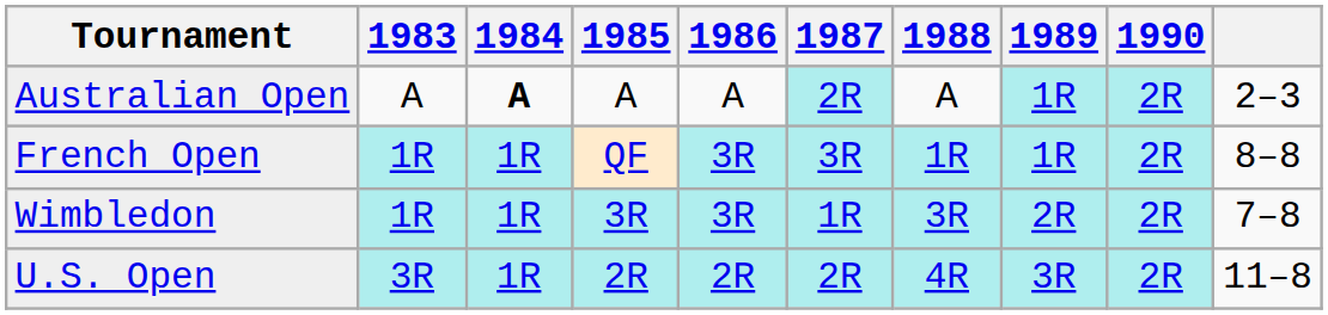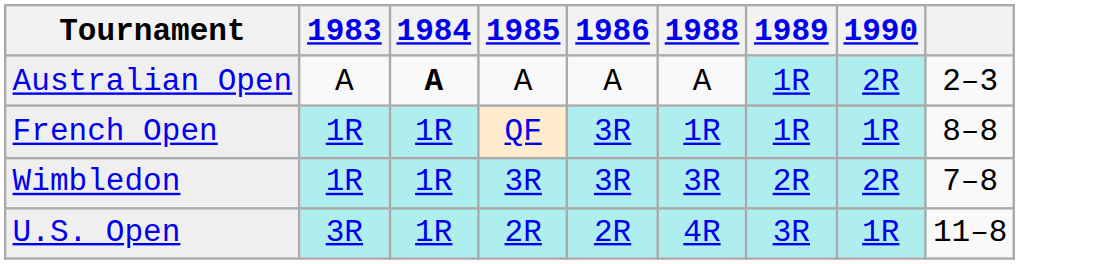 <table class="wikitable">
 <tr>
 <th>Tournament</th>
 <th><a href='#'>1983</a></th>
 <th><a href='#'>1984</a></th>
 <th><a href='#'>1985</a></th>
 <th><a href='#'>1986</a></th>
-<th><a href='#'>1987</a></th>
 <th><a href='#'>1988</a></th>
 <th><a href='#'>1989</a></th>
 <th><a href='#'>1990</a></th>
 <th></th>
 </tr>
 <tr>
 <td style="background:#EFEFEF;"><a href='#'>Australian Open</a></td>
 <td align="center">A</td>
 <td align="center"><strong>A</strong></td>
 <td align="center">A</td>
 <td align="center">A</td>
-<td align="center" style="background:#afeeee;"><a href='#'>2R</a></td>
 <td align="center">A</td>
 <td align="center" style="background:#afeeee;"><a href='#'>1R</a></td>
 <td align="center" style="background:#afeeee;"><a href='#'>2R</a></td>
 <td align="center">2–3</td>
 </tr>
 <tr>
 <td style="background:#EFEFEF;"><a href='#'>French Open</a></td>
 <td align="center" style="background:#afeeee;"><a href='#'>1R</a></td>
 <td align="center" style="background:#afeeee;"><a href='#'>1R</a></td>
 <td align="center" style="background:#ffebcd;"><a href='#'>QF</a></td>
 <td align="center" style="background:#afeeee;"><a href='#'>3R</a></td>
-<td align="center" style="background:#afeeee;"><a href='#'>3R</a></td>
 <td align="center" style="background:#afeeee;"><a href='#'>1R</a></td>
 <td align="center" style="background:#afeeee;"><a href='#'>1R</a></td>
-<td align="center" style="background:#afeeee;"><a href='#'>2R</a></td>
+<td align="center" style="background:#afeeee;"><a href='#'>1R</a></td>
 <td align="center">8–8</td>
 </tr>
 <tr>
 <td style="background:#EFEFEF;"><a href='#'>Wimbledon</a></td>
 <td align="center" style="background:#afeeee;"><a href='#'>1R</a></td>
 <td align="center" style="background:#afeeee;"><a href='#'>1R</a></td>
 <td align="center" style="background:#afeeee;"><a href='#'>3R</a></td>
 <td align="center" style="background:#afeeee;"><a href='#'>3R</a></td>
-<td align="center" style="background:#afeeee;"><a href='#'>1R</a></td>
 <td align="center" style="background:#afeeee;"><a href='#'>3R</a></td>
 <td align="center" style="background:#afeeee;"><a href='#'>2R</a></td>
 <td align="center" style="background:#afeeee;"><a href='#'>2R</a></td>
 <td align="center">7–8</td>
 </tr>
 <tr>
 <td style="background:#EFEFEF;"><a href='#'>U.S. Open</a></td>
 <td align="center" style="background:#afeeee;"><a href='#'>3R</a></td>
 <td align="center" style="background:#afeeee;"><a href='#'>1R</a></td>
 <td align="center" style="background:#afeeee;"><a href='#'>2R</a></td>
 <td align="center" style="background:#afeeee;"><a href='#'>2R</a></td>
-<td align="center" style="background:#afeeee;"><a href='#'>2R</a></td>
 <td align="center" style="background:#afeeee;"><a href='#'>4R</a></td>
 <td align="center" style="background:#afeeee;"><a href='#'>3R</a></td>
-<td align="center" style="background:#afeeee;"><a href='#'>2R</a></td>
+<td align="center" style="background:#afeeee;"><a href='#'>1R</a></td>
 <td align="center">11–8</td>
 </tr>
 </table>
